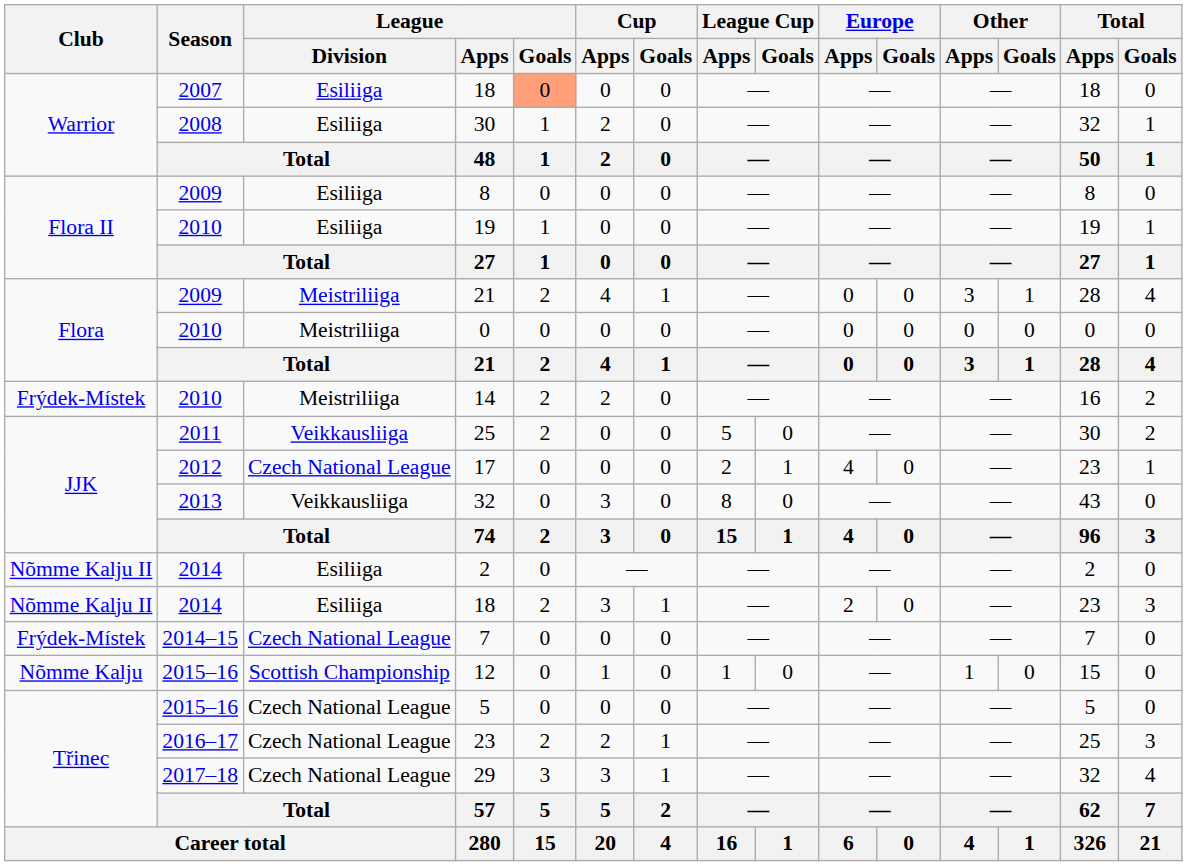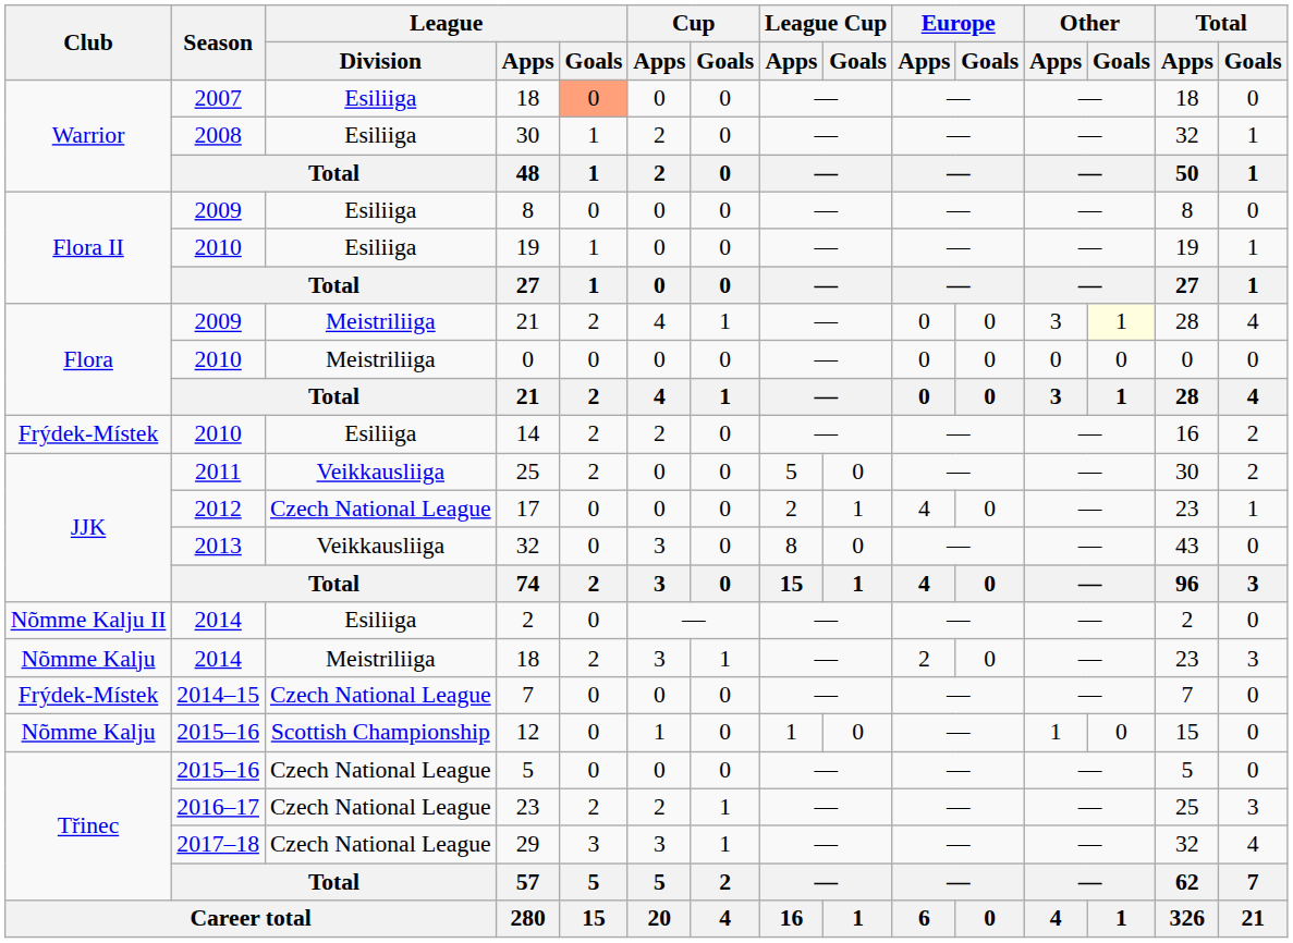 <table class=wikitable style="text-align: center;">
 <tr>
 <th rowspan=2>Club</th>
 <th rowspan=2>Season</th>
 <th colspan=3>League</th>
 <th colspan=2>Cup</th>
 <th colspan=2>League Cup</th>
 <th colspan=2><a href='#'>Europe</a></th>
 <th colspan=2>Other</th>
 <th colspan=2>Total</th>
 </tr>
 <tr>
 <th>Division</th>
 <th>Apps</th>
 <th>Goals</th>
 <th>Apps</th>
 <th>Goals</th>
 <th>Apps</th>
 <th>Goals</th>
 <th>Apps</th>
 <th>Goals</th>
 <th>Apps</th>
 <th>Goals</th>
 <th>Apps</th>
 <th>Goals</th>
 </tr>
 <tr>
 <td rowspan=3><a href='#'>Warrior</a></td>
 <td><a href='#'>2007</a></td>
 <td><a href='#'>Esiliiga</a></td>
 <td>18</td>
 <td style="background: lightsalmon;">0</td>
 <td>0</td>
 <td>0</td>
 <td colspan=2>—</td>
 <td colspan=2>—</td>
 <td colspan=2>—</td>
 <td>18</td>
 <td>0</td>
 </tr>
 <tr>
 <td><a href='#'>2008</a></td>
 <td>Esiliiga</td>
 <td>30</td>
 <td>1</td>
 <td>2</td>
 <td>0</td>
 <td colspan=2>—</td>
 <td colspan=2>—</td>
 <td colspan=2>—</td>
 <td>32</td>
 <td>1</td>
 </tr>
 <tr>
 <th colspan=2>Total</th>
 <th>48</th>
 <th>1</th>
 <th>2</th>
 <th>0</th>
 <th colspan=2>—</th>
 <th colspan=2>—</th>
 <th colspan=2>—</th>
 <th>50</th>
 <th>1</th>
 </tr>
 <tr>
 <td rowspan=3><a href='#'>Flora II</a></td>
 <td><a href='#'>2009</a></td>
 <td>Esiliiga</td>
 <td>8</td>
 <td>0</td>
 <td>0</td>
 <td>0</td>
 <td colspan=2>—</td>
 <td colspan=2>—</td>
 <td colspan=2>—</td>
 <td>8</td>
 <td>0</td>
 </tr>
 <tr>
 <td><a href='#'>2010</a></td>
 <td>Esiliiga</td>
 <td>19</td>
 <td>1</td>
 <td>0</td>
 <td>0</td>
 <td colspan=2>—</td>
 <td colspan=2>—</td>
 <td colspan=2>—</td>
 <td>19</td>
 <td>1</td>
 </tr>
 <tr>
 <th colspan=2>Total</th>
 <th>27</th>
 <th>1</th>
 <th>0</th>
 <th>0</th>
 <th colspan=2>—</th>
 <th colspan=2>—</th>
 <th colspan=2>—</th>
 <th>27</th>
 <th>1</th>
 </tr>
 <tr>
 <td rowspan=3><a href='#'>Flora</a></td>
 <td><a href='#'>2009</a></td>
 <td><a href='#'>Meistriliiga</a></td>
 <td>21</td>
 <td>2</td>
 <td>4</td>
 <td>1</td>
 <td colspan=2>—</td>
 <td>0</td>
 <td>0</td>
 <td>3</td>
-<td>1</td>
+<td style="background: lightyellow;">1</td>
 <td>28</td>
 <td>4</td>
 </tr>
 <tr>
 <td><a href='#'>2010</a></td>
 <td>Meistriliiga</td>
 <td>0</td>
 <td>0</td>
 <td>0</td>
 <td>0</td>
 <td colspan=2>—</td>
 <td>0</td>
 <td>0</td>
 <td>0</td>
 <td>0</td>
 <td>0</td>
 <td>0</td>
 </tr>
 <tr>
 <th colspan=2>Total</th>
 <th>21</th>
 <th>2</th>
 <th>4</th>
 <th>1</th>
 <th colspan=2>—</th>
 <th>0</th>
 <th>0</th>
 <th>3</th>
 <th>1</th>
 <th>28</th>
 <th>4</th>
 </tr>
 <tr>
 <td><a href='#'>Frýdek-Místek</a></td>
 <td><a href='#'>2010</a></td>
-<td>Meistriliiga</td>
+<td>Esiliiga</td>
 <td>14</td>
 <td>2</td>
 <td>2</td>
 <td>0</td>
 <td colspan=2>—</td>
 <td colspan=2>—</td>
 <td colspan=2>—</td>
 <td>16</td>
 <td>2</td>
 </tr>
 <tr>
 <td rowspan=4><a href='#'>JJK</a></td>
 <td><a href='#'>2011</a></td>
 <td><a href='#'>Veikkausliiga</a></td>
 <td>25</td>
 <td>2</td>
 <td>0</td>
 <td>0</td>
 <td>5</td>
 <td>0</td>
 <td colspan=2>—</td>
 <td colspan=2>—</td>
 <td>30</td>
 <td>2</td>
 </tr>
 <tr>
 <td><a href='#'>2012</a></td>
 <td><a href='#'>Czech National League</a></td>
 <td>17</td>
 <td>0</td>
 <td>0</td>
 <td>0</td>
 <td>2</td>
 <td>1</td>
 <td>4</td>
 <td>0</td>
 <td colspan=2>—</td>
 <td>23</td>
 <td>1</td>
 </tr>
 <tr>
 <td><a href='#'>2013</a></td>
 <td>Veikkausliiga</td>
 <td>32</td>
 <td>0</td>
 <td>3</td>
 <td>0</td>
 <td>8</td>
 <td>0</td>
 <td colspan=2>—</td>
 <td colspan=2>—</td>
 <td>43</td>
 <td>0</td>
 </tr>
 <tr>
 <th colspan=2>Total</th>
 <th>74</th>
 <th>2</th>
 <th>3</th>
 <th>0</th>
 <th>15</th>
 <th>1</th>
 <th>4</th>
 <th>0</th>
 <th colspan=2>—</th>
 <th>96</th>
 <th>3</th>
 </tr>
 <tr>
 <td><a href='#'>Nõmme Kalju II</a></td>
 <td><a href='#'>2014</a></td>
 <td>Esiliiga</td>
 <td>2</td>
 <td>0</td>
 <td colspan=2>—</td>
 <td colspan=2>—</td>
 <td colspan=2>—</td>
 <td colspan=2>—</td>
 <td>2</td>
 <td>0</td>
 </tr>
 <tr>
-<td><a href='#'>Nõmme Kalju II</a></td>
+<td><a href='#'>Nõmme Kalju</a></td>
 <td><a href='#'>2014</a></td>
-<td>Esiliiga</td>
+<td>Meistriliiga</td>
 <td>18</td>
 <td>2</td>
 <td>3</td>
 <td>1</td>
 <td colspan=2>—</td>
 <td>2</td>
 <td>0</td>
 <td colspan=2>—</td>
 <td>23</td>
 <td>3</td>
 </tr>
 <tr>
 <td><a href='#'>Frýdek-Místek</a></td>
 <td><a href='#'>2014–15</a></td>
 <td><a href='#'>Czech National League</a></td>
 <td>7</td>
 <td>0</td>
 <td>0</td>
 <td>0</td>
 <td colspan=2>—</td>
 <td colspan=2>—</td>
 <td colspan=2>—</td>
 <td>7</td>
 <td>0</td>
 </tr>
 <tr>
 <td><a href='#'>Nõmme Kalju</a></td>
 <td><a href='#'>2015–16</a></td>
 <td><a href='#'>Scottish Championship</a></td>
 <td>12</td>
 <td>0</td>
 <td>1</td>
 <td>0</td>
 <td>1</td>
 <td>0</td>
 <td colspan=2>—</td>
 <td>1</td>
 <td>0</td>
 <td>15</td>
 <td>0</td>
 </tr>
 <tr>
 <td rowspan=4><a href='#'>Třinec</a></td>
 <td><a href='#'>2015–16</a></td>
 <td>Czech National League</td>
 <td>5</td>
 <td>0</td>
 <td>0</td>
 <td>0</td>
 <td colspan=2>—</td>
 <td colspan=2>—</td>
 <td colspan=2>—</td>
 <td>5</td>
 <td>0</td>
 </tr>
 <tr>
 <td><a href='#'>2016–17</a></td>
 <td>Czech National League</td>
 <td>23</td>
 <td>2</td>
 <td>2</td>
 <td>1</td>
 <td colspan=2>—</td>
 <td colspan=2>—</td>
 <td colspan=2>—</td>
 <td>25</td>
 <td>3</td>
 </tr>
 <tr>
 <td><a href='#'>2017–18</a></td>
 <td>Czech National League</td>
 <td>29</td>
 <td>3</td>
 <td>3</td>
 <td>1</td>
 <td colspan=2>—</td>
 <td colspan=2>—</td>
 <td colspan=2>—</td>
 <td>32</td>
 <td>4</td>
 </tr>
 <tr>
 <th colspan=2>Total</th>
 <th>57</th>
 <th>5</th>
 <th>5</th>
 <th>2</th>
 <th colspan=2>—</th>
 <th colspan=2>—</th>
 <th colspan=2>—</th>
 <th>62</th>
 <th>7</th>
 </tr>
 <tr>
 <th colspan=3>Career total</th>
 <th>280</th>
 <th>15</th>
 <th>20</th>
 <th>4</th>
 <th>16</th>
 <th>1</th>
 <th>6</th>
 <th>0</th>
 <th>4</th>
 <th>1</th>
 <th>326</th>
 <th>21</th>
 </tr>
 </table>
